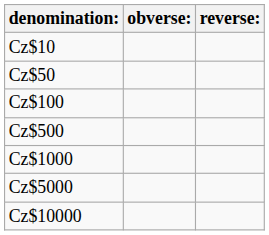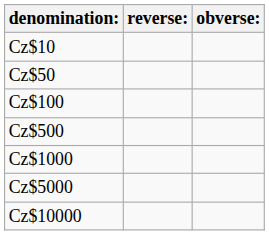 <table class="wikitable">
 <tr>
 <th>denomination:</th>
+<th>reverse:</th>
 <th>obverse:</th>
-<th>reverse:</th>
 </tr>
 <tr>
 <td>Cz$10</td>
 <td></td>
 <td></td>
 </tr>
 <tr>
 <td>Cz$50</td>
 <td></td>
 <td></td>
 </tr>
 <tr>
 <td>Cz$100</td>
 <td></td>
 <td></td>
 </tr>
 <tr>
 <td>Cz$500</td>
 <td></td>
 <td></td>
 </tr>
 <tr>
 <td>Cz$1000</td>
 <td></td>
 <td></td>
 </tr>
 <tr>
 <td>Cz$5000</td>
 <td></td>
 <td></td>
 </tr>
 <tr>
 <td>Cz$10000</td>
 <td></td>
 <td></td>
 </tr>
 </table>
